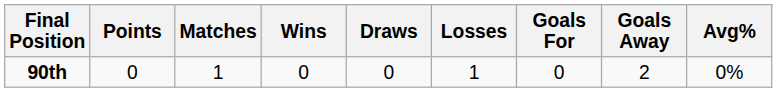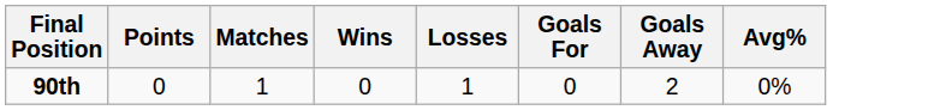 <table class="wikitable" style="font-size: 95%; text-align: center;">
 <tr>
 <th width=60>Final Position</th>
 <th width=60>Points</th>
 <th width=60>Matches</th>
 <th width=60>Wins</th>
-<th width=60>Draws</th>
 <th width=60>Losses</th>
 <th width=60>Goals For</th>
 <th width=60>Goals Away</th>
 <th width=60>Avg%</th>
 </tr>
 <tr>
 <td><strong>90th</strong></td>
 <td>0</td>
 <td>1</td>
 <td>0</td>
-<td>0</td>
 <td>1</td>
 <td>0</td>
 <td>2</td>
 <td>0%</td>
 </tr>
 </table>
